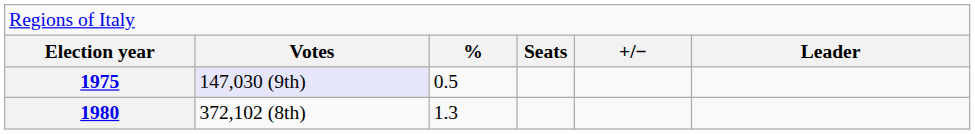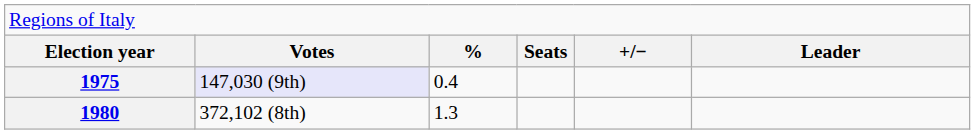 <table class=wikitable style="width:50%; border:1px #AAAAFF solid">
 <tr>
 <td colspan=6><a href='#'>Regions of Italy</a></td>
 </tr>
 <tr>
 <th width=13%>Election year</th>
 <th width=16%>Votes</th>
 <th width=6%>%</th>
 <th width=1%>Seats</th>
 <th width=8%>+/−</th>
 <th width=19%>Leader</th>
 </tr>
 <tr>
 <th><a href='#'>1975</a></th>
 <td style="background: lavender;">147,030 (9th)</td>
-<td>0.5</td>
+<td>0.4</td>
 <td></td>
 <td></td>
 <td></td>
 </tr>
 <tr>
 <th><a href='#'>1980</a></th>
 <td>372,102 (8th)</td>
 <td>1.3</td>
 <td></td>
 <td></td>
 <td></td>
 </tr>
 </table>
